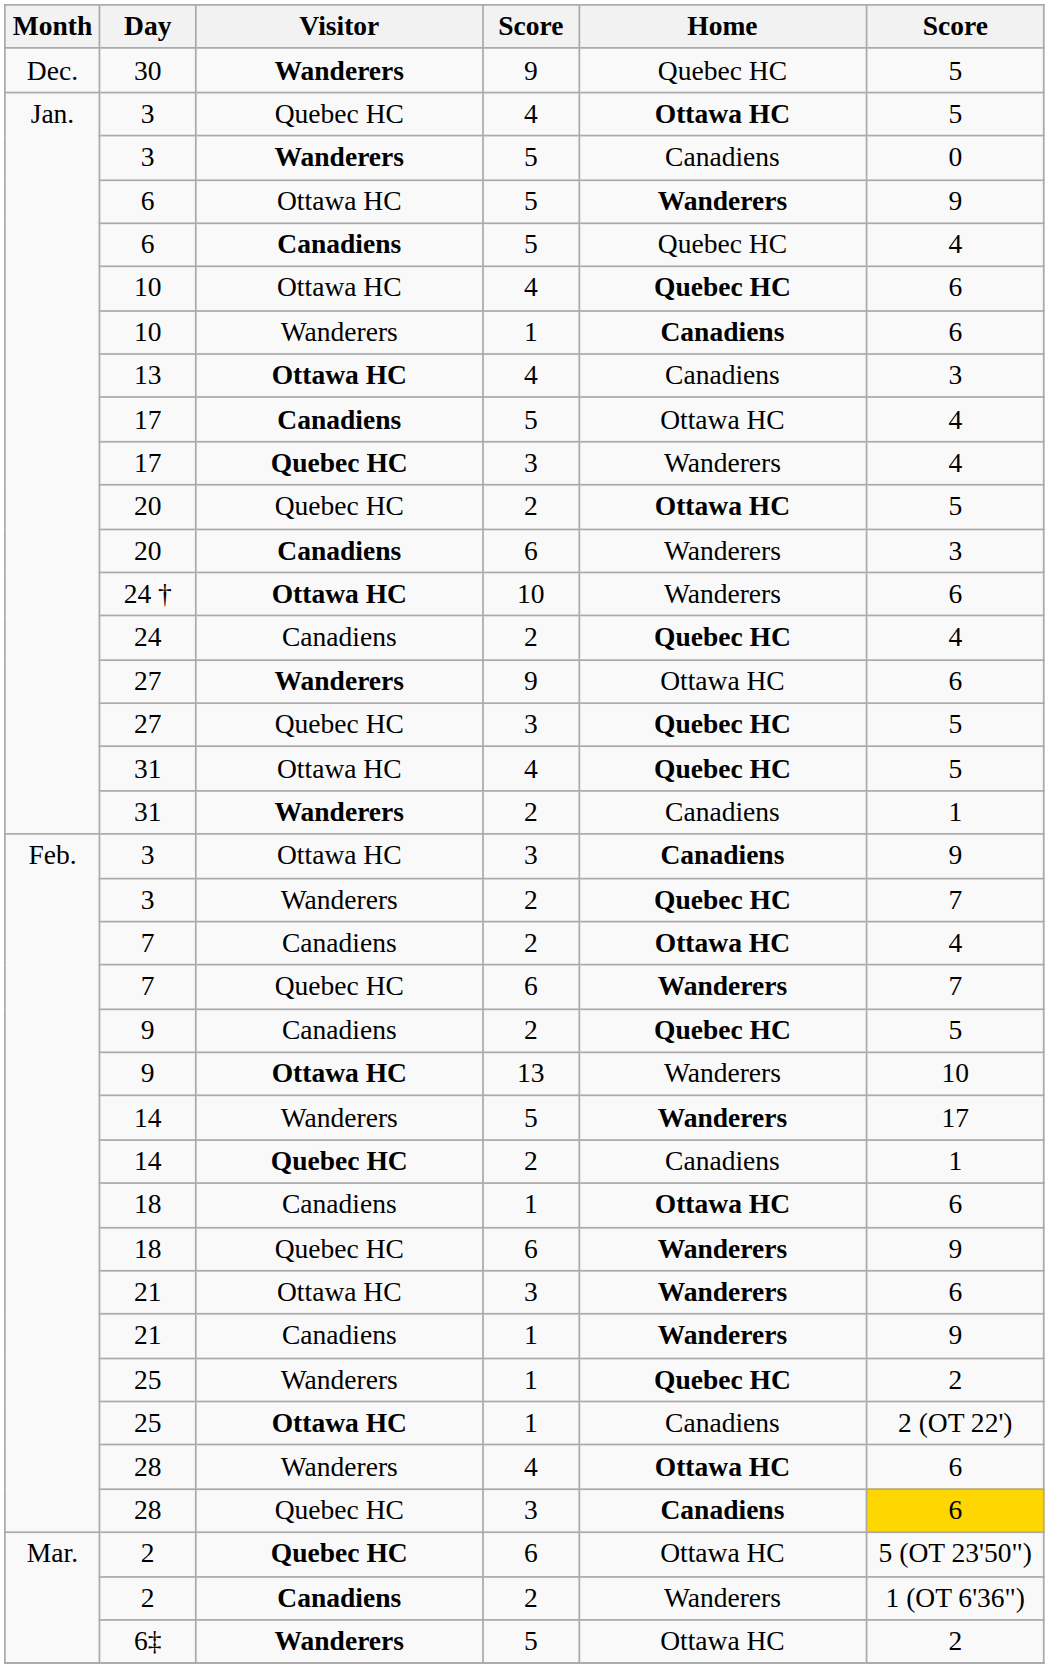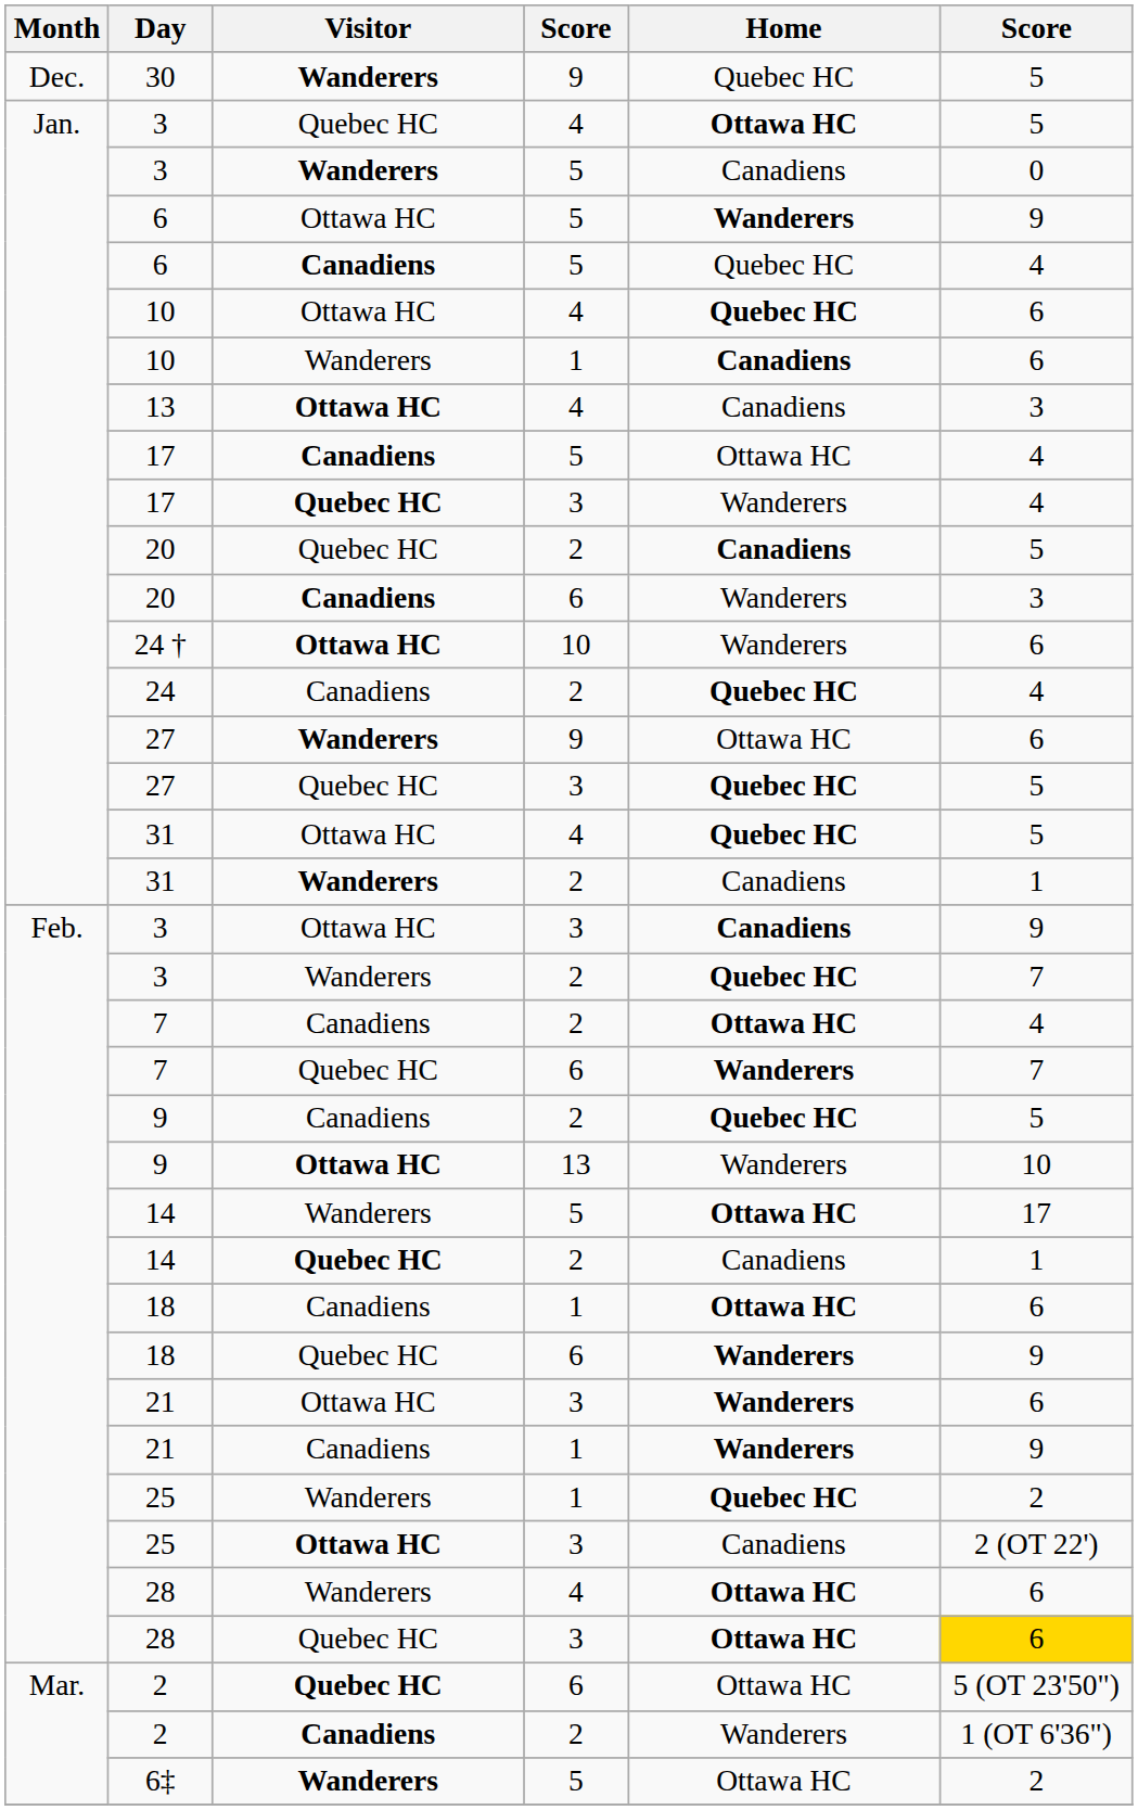 <table class="wikitable" style="text-align:center;">
 <tr>
 <th style="width:3em">Month</th>
 <th style="width:3em">Day</th>
 <th style="width:10em">Visitor</th>
 <th style="width:3em">Score</th>
 <th style="width:10em">Home</th>
 <th style="width:6em">Score</th>
 </tr>
 <tr>
 <td>Dec.</td>
 <td>30</td>
 <td><strong>Wanderers</strong></td>
 <td>9</td>
 <td>Quebec HC</td>
 <td>5</td>
 </tr>
 <tr>
 <td rowspan=17 valign=top>Jan.</td>
 <td>3</td>
 <td>Quebec HC</td>
 <td>4</td>
 <td><strong>Ottawa HC</strong></td>
 <td>5</td>
 </tr>
 <tr>
 <td>3</td>
 <td><strong>Wanderers</strong></td>
 <td>5</td>
 <td>Canadiens</td>
 <td>0</td>
 </tr>
 <tr>
 <td>6</td>
 <td>Ottawa HC</td>
 <td>5</td>
 <td><strong>Wanderers</strong></td>
 <td>9</td>
 </tr>
 <tr>
 <td>6</td>
 <td><strong>Canadiens</strong></td>
 <td>5</td>
 <td>Quebec HC</td>
 <td>4</td>
 </tr>
 <tr>
 <td>10</td>
 <td>Ottawa HC</td>
 <td>4</td>
 <td><strong>Quebec HC</strong></td>
 <td>6</td>
 </tr>
 <tr>
 <td>10</td>
 <td>Wanderers</td>
 <td>1</td>
 <td><strong>Canadiens</strong></td>
 <td>6</td>
 </tr>
 <tr>
 <td>13</td>
 <td><strong>Ottawa HC</strong></td>
 <td>4</td>
 <td>Canadiens</td>
 <td>3</td>
 </tr>
 <tr>
 <td>17</td>
 <td><strong>Canadiens</strong></td>
 <td>5</td>
 <td>Ottawa HC</td>
 <td>4</td>
 </tr>
 <tr>
 <td>17</td>
 <td><strong>Quebec HC</strong></td>
 <td>3</td>
 <td>Wanderers</td>
 <td>4</td>
 </tr>
 <tr>
 <td>20</td>
 <td>Quebec HC</td>
 <td>2</td>
-<td><strong>Ottawa HC</strong></td>
+<td><strong>Canadiens</strong></td>
 <td>5</td>
 </tr>
 <tr>
 <td>20</td>
 <td><strong>Canadiens</strong></td>
 <td>6</td>
 <td>Wanderers</td>
 <td>3</td>
 </tr>
 <tr>
 <td>24 †</td>
 <td><strong>Ottawa HC</strong></td>
 <td>10</td>
 <td>Wanderers</td>
 <td>6</td>
 </tr>
 <tr>
 <td>24</td>
 <td>Canadiens</td>
 <td>2</td>
 <td><strong>Quebec HC</strong></td>
 <td>4</td>
 </tr>
 <tr>
 <td>27</td>
 <td><strong>Wanderers</strong></td>
 <td>9</td>
 <td>Ottawa HC</td>
 <td>6</td>
 </tr>
 <tr>
 <td>27</td>
 <td>Quebec HC</td>
 <td>3</td>
 <td><strong>Quebec HC</strong></td>
 <td>5</td>
 </tr>
 <tr>
 <td>31</td>
 <td>Ottawa HC</td>
 <td>4</td>
 <td><strong>Quebec HC</strong></td>
 <td>5</td>
 </tr>
 <tr>
 <td>31</td>
 <td><strong>Wanderers</strong></td>
 <td>2</td>
 <td>Canadiens</td>
 <td>1</td>
 </tr>
 <tr>
 <td rowspan=16 valign=top>Feb.</td>
 <td>3</td>
 <td>Ottawa HC</td>
 <td>3</td>
 <td><strong>Canadiens</strong></td>
 <td>9</td>
 </tr>
 <tr>
 <td>3</td>
 <td>Wanderers</td>
 <td>2</td>
 <td><strong>Quebec HC</strong></td>
 <td>7</td>
 </tr>
 <tr>
 <td>7</td>
 <td>Canadiens</td>
 <td>2</td>
 <td><strong>Ottawa HC</strong></td>
 <td>4</td>
 </tr>
 <tr>
 <td>7</td>
 <td>Quebec HC</td>
 <td>6</td>
 <td><strong>Wanderers</strong></td>
 <td>7</td>
 </tr>
 <tr>
 <td>9</td>
 <td>Canadiens</td>
 <td>2</td>
 <td><strong>Quebec HC</strong></td>
 <td>5</td>
 </tr>
 <tr>
 <td>9</td>
 <td><strong>Ottawa HC</strong></td>
 <td>13</td>
 <td>Wanderers</td>
 <td>10</td>
 </tr>
 <tr>
 <td>14</td>
 <td>Wanderers</td>
 <td>5</td>
-<td><strong>Wanderers</strong></td>
+<td><strong>Ottawa HC</strong></td>
 <td>17</td>
 </tr>
 <tr>
 <td>14</td>
 <td><strong>Quebec HC</strong></td>
 <td>2</td>
 <td>Canadiens</td>
 <td>1</td>
 </tr>
 <tr>
 <td>18</td>
 <td>Canadiens</td>
 <td>1</td>
 <td><strong>Ottawa HC</strong></td>
 <td>6</td>
 </tr>
 <tr>
 <td>18</td>
 <td>Quebec HC</td>
 <td>6</td>
 <td><strong>Wanderers</strong></td>
 <td>9</td>
 </tr>
 <tr>
 <td>21</td>
 <td>Ottawa HC</td>
 <td>3</td>
 <td><strong>Wanderers</strong></td>
 <td>6</td>
 </tr>
 <tr>
 <td>21</td>
 <td>Canadiens</td>
 <td>1</td>
 <td><strong>Wanderers</strong></td>
 <td>9</td>
 </tr>
 <tr>
 <td>25</td>
 <td>Wanderers</td>
 <td>1</td>
 <td><strong>Quebec HC</strong></td>
 <td>2</td>
 </tr>
 <tr>
 <td>25</td>
 <td><strong>Ottawa HC</strong></td>
-<td>1</td>
+<td>3</td>
 <td>Canadiens</td>
 <td>2 (OT 22')</td>
 </tr>
 <tr>
 <td>28</td>
 <td>Wanderers</td>
 <td>4</td>
 <td><strong>Ottawa HC</strong></td>
 <td>6</td>
 </tr>
 <tr>
 <td>28</td>
 <td>Quebec HC</td>
 <td>3</td>
-<td><strong>Canadiens</strong></td>
+<td><strong>Ottawa HC</strong></td>
 <td style="background: gold;">6</td>
 </tr>
 <tr>
 <td rowspan=3  valign=top>Mar.</td>
 <td>2</td>
 <td><strong>Quebec HC</strong></td>
 <td>6</td>
 <td>Ottawa HC</td>
 <td>5 (OT 23'50")</td>
 </tr>
 <tr>
 <td>2</td>
 <td><strong>Canadiens</strong></td>
 <td>2</td>
 <td>Wanderers</td>
 <td>1 (OT 6'36")</td>
 </tr>
 <tr>
 <td>6‡</td>
 <td><strong>Wanderers</strong></td>
 <td>5</td>
 <td>Ottawa HC</td>
 <td>2</td>
 </tr>
 <tr>
 </tr>
 </table>
